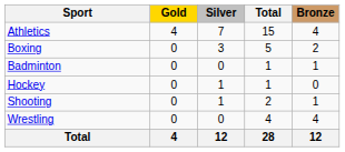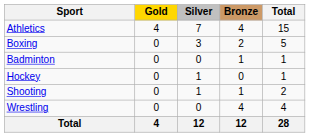 <table class="wikitable" style="text-align:center;">
 <tr>
 <th width=200>Sport</th>
 <td bgcolor=gold width=60><strong>Gold</strong></td>
 <td bgcolor=silver width=60><strong>Silver</strong></td>
+<td bgcolor=#cc9966 width=60><strong>Bronze</strong></td>
 <th width=60>Total</th>
-<td bgcolor=#cc9966 width=60><strong>Bronze</strong></td>
 </tr>
 <tr>
 <td align=left><a href='#'>Athletics</a></td>
 <td>4</td>
 <td>7</td>
+<td>4</td>
 <td>15</td>
-<td>4</td>
 </tr>
 <tr>
 <td align=left><a href='#'>Boxing</a></td>
 <td>0</td>
 <td>3</td>
+<td>2</td>
 <td>5</td>
-<td>2</td>
 </tr>
 <tr>
 <td align=left><a href='#'>Badminton</a></td>
 <td>0</td>
 <td>0</td>
 <td>1</td>
 <td>1</td>
 </tr>
 <tr>
 <td align=left><a href='#'>Hockey</a></td>
 <td>0</td>
 <td>1</td>
+<td>0</td>
 <td>1</td>
-<td>0</td>
 </tr>
 <tr>
 <td align=left><a href='#'>Shooting</a></td>
 <td>0</td>
 <td>1</td>
+<td>1</td>
 <td>2</td>
-<td>1</td>
 </tr>
 <tr>
 <td align=left><a href='#'>Wrestling</a></td>
 <td>0</td>
 <td>0</td>
 <td>4</td>
 <td>4</td>
 </tr>
 <tr>
 <th>Total</th>
 <th>4</th>
 <th>12</th>
+<th>12</th>
 <th>28</th>
-<th>12</th>
 </tr>
 </table>
